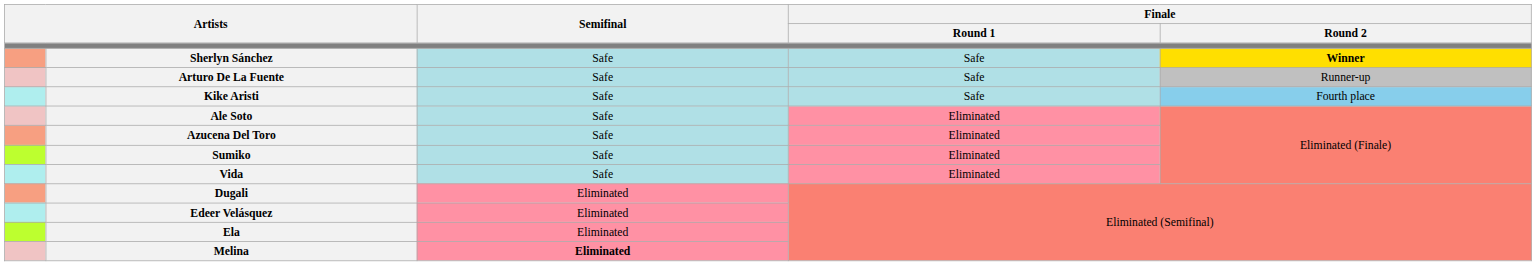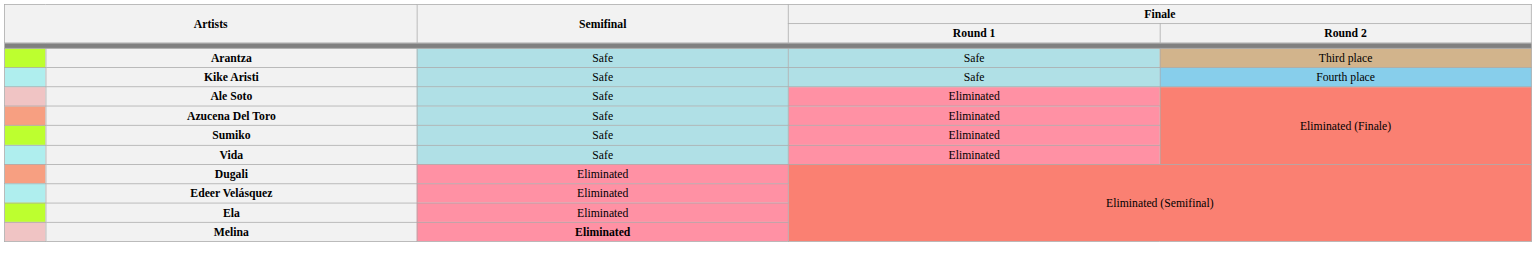 <table class="wikitable" style="text-align:center; font-size:95%; width:100%">
 <tr>
 <th rowspan="2" colspan="2">Artists</th>
 <th rowspan="2" style="width:18%">Semifinal</th>
 <th colspan="2">Finale</th>
 </tr>
 <tr>
 <th style="width:18%">Round 1</th>
 <th style="width:18%">Round 2</th>
 </tr>
 <tr>
 <th colspan="5" style="background:gray"></th>
 </tr>
 <tr>
-<th style="background:#F79F81"></th>
-<th>Sherlyn Sánchez</th>
+<th style="background:#bdff2f"></th>
+<th>Arantza</th>
 <td style="background:#b0e0e6">Safe</td>
 <td style="background:#b0e0e6">Safe</td>
-<th style="background:#FFDF00">Winner</th>
-</tr>
-<tr>
-<th style="background:#f0c4c4"></th>
-<th>Arturo De La Fuente</th>
-<td style="background:#b0e0e6">Safe</td>
-<td style="background:#b0e0e6">Safe</td>
-<td style="background:silver">Runner-up</td>
+<td style="background:tan">Third place</td>
 </tr>
 <tr>
 <th style="background:#afeeee"></th>
 <th>Kike Aristi</th>
 <td style="background:#b0e0e6">Safe</td>
 <td style="background:#b0e0e6">Safe</td>
 <td style="background:skyblue">Fourth place</td>
 </tr>
 <tr>
 <th style="background:#f0c4c4; width:2%"></th>
 <th style="width:18%">Ale Soto</th>
 <td style="background:#b0e0e6">Safe</td>
 <td style="background:#FF91A4">Eliminated</td>
 <td rowspan="4" style="background:salmon">Eliminated (Finale)</td>
 </tr>
 <tr>
 <th style="background:#F79F81"></th>
 <th>Azucena Del Toro</th>
 <td style="background:#b0e0e6">Safe</td>
 <td style="background:#FF91A4">Eliminated</td>
 </tr>
 <tr>
 <th style="background:#bdff2f"></th>
 <th>Sumiko</th>
 <td style="background:#b0e0e6">Safe</td>
 <td style="background:#FF91A4">Eliminated</td>
 </tr>
 <tr>
 <th style="background:#afeeee"></th>
 <th>Vida</th>
 <td style="background:#b0e0e6">Safe</td>
 <td style="background:#FF91A4">Eliminated</td>
 </tr>
 <tr>
 <th style="background:#F79F81"></th>
 <th>Dugali</th>
 <td style="background:#FF91A4">Eliminated</td>
 <td colspan="2" rowspan="4" style="background:salmon">Eliminated (Semifinal)</td>
 </tr>
 <tr>
 <th style="background:#afeeee"></th>
 <th>Edeer Velásquez</th>
 <td style="background:#FF91A4">Eliminated</td>
 </tr>
 <tr>
 <th style="background:#bdff2f"></th>
 <th>Ela</th>
 <td style="background:#FF91A4">Eliminated</td>
 </tr>
 <tr>
 <th style="background:#f0c4c4"></th>
 <th>Melina</th>
 <td style="background:#FF91A4"><strong>Eliminated</strong></td>
 </tr>
 </table>
